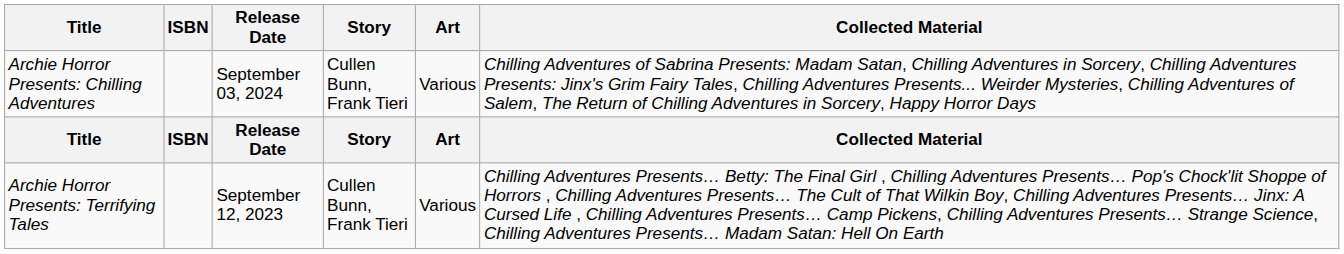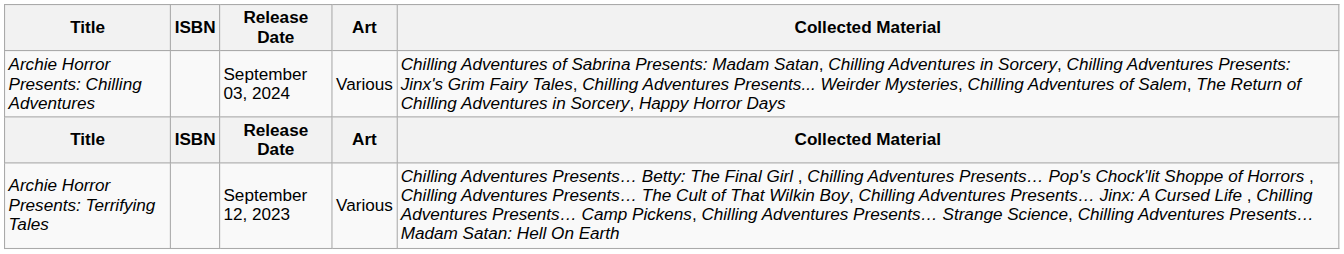 <table class="wikitable">
 <tr>
 <th>Title</th>
 <th>ISBN</th>
 <th>Release Date</th>
-<th>Story</th>
 <th>Art</th>
 <th>Collected Material</th>
 </tr>
 <tr>
 <td><em>Archie Horror Presents: Chilling Adventures</em></td>
 <td></td>
 <td>September 03, 2024</td>
-<td>Cullen Bunn, Frank Tieri</td>
 <td>Various</td>
 <td><em>Chilling Adventures of Sabrina Presents: Madam Satan</em>, <em>Chilling Adventures in Sorcery</em>, <em>Chilling Adventures Presents: Jinx's Grim Fairy Tales</em>, <em>Chilling Adventures Presents... Weirder Mysteries</em>, <em>Chilling Adventures of Salem</em>, <em>The Return of Chilling Adventures in Sorcery</em>, <em>Happy Horror Days</em></td>
 </tr>
 <tr>
 <th>Title</th>
 <th>ISBN</th>
 <th>Release Date</th>
-<th>Story</th>
 <th>Art</th>
 <th>Collected Material</th>
 </tr>
 <tr>
 <td><em>Archie Horror Presents: Terrifying Tales</em></td>
 <td></td>
 <td>September 12, 2023</td>
-<td>Cullen Bunn, Frank Tieri</td>
 <td>Various</td>
 <td><em>Chilling Adventures Presents… Betty: The Final Girl </em>, <em>Chilling Adventures Presents… Pop's Chock'lit Shoppe of Horrors </em>, <em>Chilling Adventures Presents… The Cult of That Wilkin Boy</em>, <em>Chilling Adventures Presents… Jinx: A Cursed Life </em>, <em>Chilling Adventures Presents… Camp Pickens</em>, <em>Chilling Adventures Presents… Strange Science</em>, <em>Chilling Adventures Presents… Madam Satan: Hell On Earth</em></td>
 </tr>
 </table>
